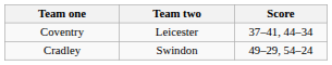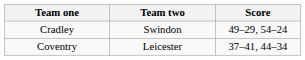 <table class="wikitable" style="text-align: center">
 <tr>
 <th width=150>Team one</th>
 <th width=150>Team two</th>
 <th width=120>Score</th>
 </tr>
 <tr>
+<td>Cradley</td>
+<td>Swindon</td>
+<td>49–29, 54–24</td>
+</tr>
+<tr>
 <td>Coventry</td>
 <td>Leicester</td>
 <td>37–41, 44–34</td>
 </tr>
-<tr>
-<td>Cradley</td>
-<td>Swindon</td>
-<td>49–29, 54–24</td>
-</tr>
 </table>
